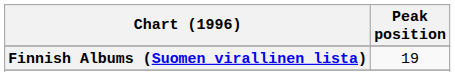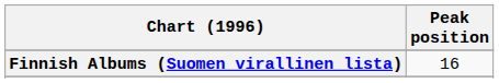 <table class="wikitable sortable plainrowheaders">
 <tr>
 <th>Chart (1996)</th>
 <th>Peak<br>position</th>
 </tr>
 <tr>
 </tr>
 <tr>
 </tr>
 <tr>
 </tr>
 <tr>
 </tr>
 <tr>
 <th scope="row">Finnish Albums (<a href='#'>Suomen virallinen lista</a>)</th>
-<td align="center">19</td>
+<td align="center">16</td>
 </tr>
 <tr>
 </tr>
 <tr>
 </tr>
 <tr>
 </tr>
 <tr>
 </tr>
 <tr>
 </tr>
 <tr>
 </tr>
 </table>
